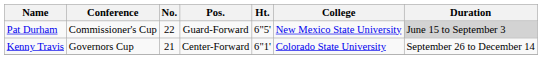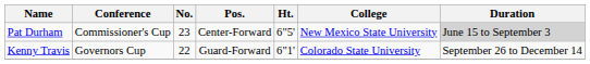 <table class="wikitable" border="1">
 <tr>
 <th>Name</th>
 <th>Conference</th>
 <th>No.</th>
 <th>Pos.</th>
 <th>Ht.</th>
 <th>College</th>
 <th>Duration</th>
 </tr>
 <tr>
 <td><a href='#'>Pat Durham</a></td>
 <td>Commissioner's Cup</td>
-<td align=center>22</td>
-<td align=center>Guard-Forward</td>
+<td align=center>23</td>
+<td align=center>Center-Forward</td>
 <td align=center>6"5'</td>
 <td><a href='#'>New Mexico State University</a></td>
 <td style="background: lightgrey;">June 15 to September 3</td>
 </tr>
 <tr>
 <td><a href='#'>Kenny Travis</a></td>
 <td>Governors Cup</td>
-<td align=center>21</td>
-<td align=center>Center-Forward</td>
+<td align=center>22</td>
+<td align=center>Guard-Forward</td>
 <td align=center>6"1'</td>
 <td><a href='#'>Colorado State University</a></td>
 <td>September 26 to December 14</td>
 </tr>
 <tr>
 </tr>
 </table>
